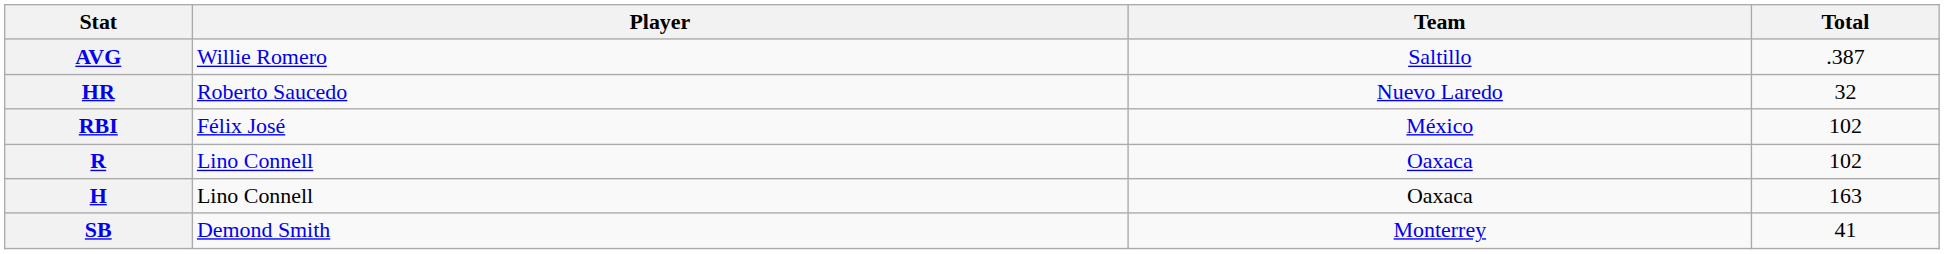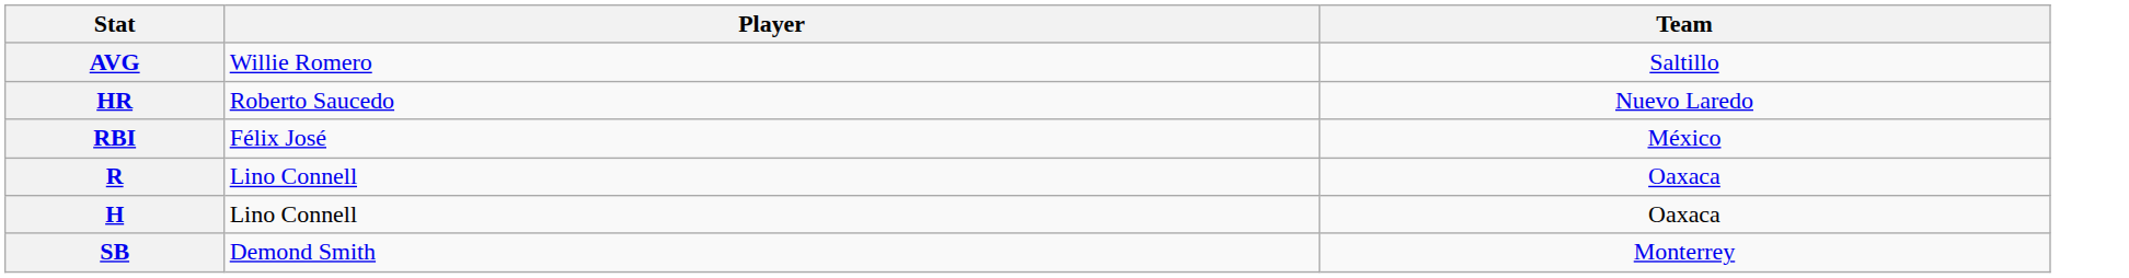 <table class="wikitable" style="text-align:center;">
 <tr>
 <th scope="col" width="3%">Stat</th>
 <th scope="col" width="15%">Player</th>
 <th scope="col" width="10%">Team</th>
-<th scope="col" width="3%">Total</th>
 </tr>
 <tr>
 <th scope="row" style="text-align:center;"><a href='#'>AVG</a></th>
 <td align=left> <a href='#'>Willie Romero</a></td>
 <td><a href='#'>Saltillo</a></td>
-<td>.387</td>
 </tr>
 <tr>
 <th scope="row" style="text-align:center;"><a href='#'>HR</a></th>
 <td align=left> <a href='#'>Roberto Saucedo</a></td>
 <td><a href='#'>Nuevo Laredo</a></td>
-<td>32</td>
 </tr>
 <tr>
 <th scope="row" style="text-align:center;"><a href='#'>RBI</a></th>
 <td align=left> <a href='#'>Félix José</a></td>
 <td><a href='#'>México</a></td>
-<td>102</td>
 </tr>
 <tr>
 <th scope="row" style="text-align:center;"><a href='#'>R</a></th>
 <td align=left> <a href='#'>Lino Connell</a></td>
 <td><a href='#'>Oaxaca</a></td>
-<td>102</td>
 </tr>
 <tr>
 <th scope="row" style="text-align:center;"><a href='#'>H</a></th>
 <td align=left> Lino Connell</td>
 <td>Oaxaca</td>
-<td>163</td>
 </tr>
 <tr>
 <th scope="row" style="text-align:center;"><a href='#'>SB</a></th>
 <td align=left> <a href='#'>Demond Smith</a></td>
 <td><a href='#'>Monterrey</a></td>
-<td>41</td>
 </tr>
 </table>
